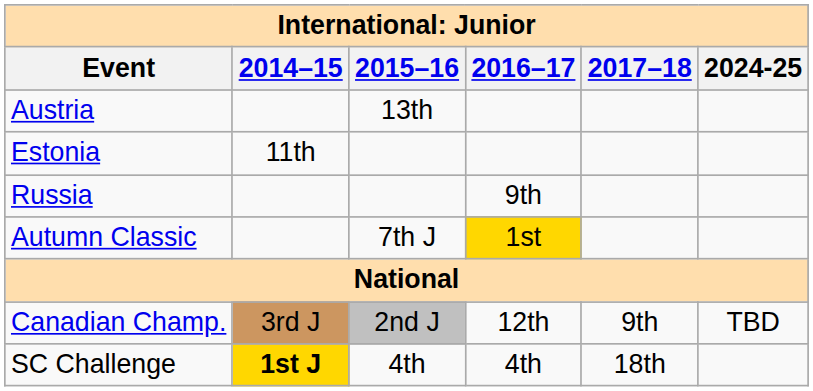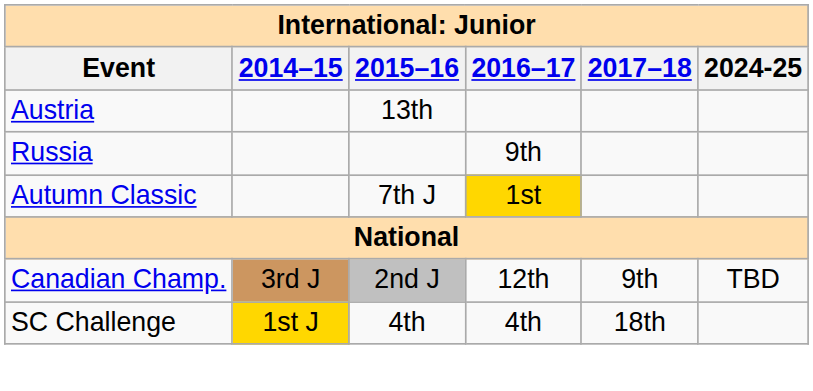 <table class="wikitable" style="text-align:center">
 <tr>
 <th colspan="6" style="background-color: #ffdead; " align="center">International: Junior</th>
 </tr>
 <tr>
 <th>Event</th>
 <th><a href='#'>2014–15</a></th>
 <th><a href='#'>2015–16</a></th>
 <th><a href='#'>2016–17</a></th>
 <th><a href='#'>2017–18</a></th>
 <th>2024-25</th>
 </tr>
 <tr>
 <td align=left> <a href='#'>Austria</a></td>
 <td></td>
 <td>13th</td>
-<td></td>
-<td></td>
-<td></td>
-</tr>
-<tr>
-<td align=left> <a href='#'>Estonia</a></td>
-<td>11th</td>
-<td></td>
 <td></td>
 <td></td>
 <td></td>
 </tr>
 <tr>
 <td align=left> <a href='#'>Russia</a></td>
 <td></td>
 <td></td>
 <td>9th</td>
 <td></td>
 <td></td>
 </tr>
 <tr>
 <td align=left><a href='#'>Autumn Classic</a></td>
 <td></td>
 <td>7th J</td>
 <td bgcolor=gold>1st</td>
 <td></td>
 <td></td>
 </tr>
 <tr>
 <th colspan="6" style="background-color: #ffdead; " align="center">National</th>
 </tr>
 <tr>
 <td align=left><a href='#'>Canadian Champ.</a></td>
 <td bgcolor="cc966">3rd J</td>
 <td bgcolor=silver>2nd J</td>
 <td>12th</td>
 <td>9th</td>
 <td>TBD</td>
 </tr>
 <tr>
 <td align=left>SC Challenge</td>
-<td bgcolor="gold"><strong>1st J</strong></td>
+<td bgcolor="gold">1st J</td>
 <td>4th</td>
 <td>4th</td>
 <td>18th</td>
 <td></td>
 </tr>
 </table>
